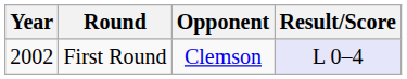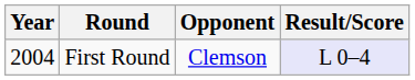 <table class="wikitable">
 <tr>
 <th>Year</th>
 <th>Round</th>
 <th>Opponent</th>
 <th>Result/Score</th>
 </tr>
 <tr align="center">
-<td>2002</td>
+<td>2004</td>
 <td>First Round</td>
 <td><a href='#'>Clemson</a></td>
 <td style="background: lavender;">L 0–4</td>
 </tr>
 </table>
